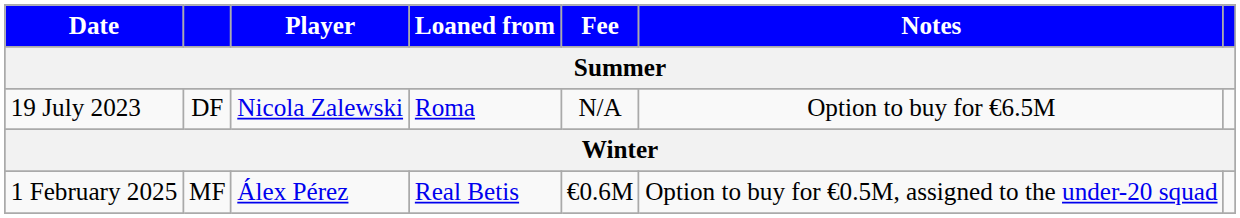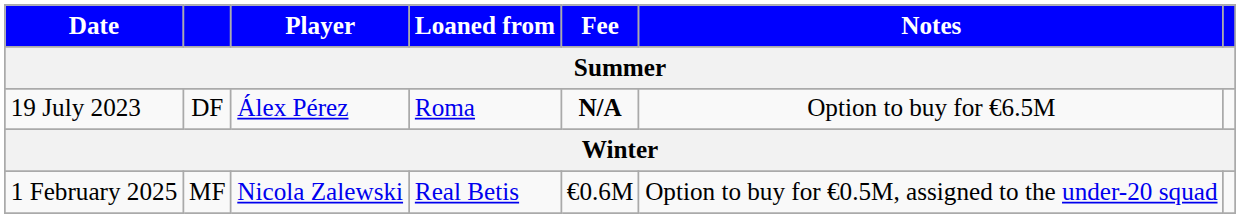 <table class="wikitable" style="font-size:90%;">
 <tr>
 <th style="background:#0000FF; color:white;">Date</th>
 <th style="background:#0000FF; color:white;"></th>
 <th style="background:#0000FF; color:white;">Player</th>
 <th style="background:#0000FF; color:white;">Loaned from</th>
 <th style="background:#0000FF; color:white;">Fee</th>
 <th style="background:#0000FF; color:white;">Notes</th>
 <th style="background:#0000FF; color:white;"></th>
 </tr>
 <tr>
 <th colspan=7>Summer</th>
 </tr>
 <tr>
 <td>19 July 2023</td>
 <td style="text-align:center">DF</td>
-<td> <a href='#'>Nicola Zalewski</a></td>
+<td> <a href='#'>Álex Pérez</a></td>
 <td> <a href='#'>Roma</a></td>
-<td style="text-align:center">N/A</td>
+<td style="text-align:center"><strong>N/A</strong></td>
 <td style="text-align:center">Option to buy for €6.5M</td>
 <td></td>
 </tr>
 <tr>
 <th colspan=7>Winter</th>
 </tr>
 <tr>
 <td>1 February 2025</td>
 <td style="text-align:center">MF</td>
-<td> <a href='#'>Álex Pérez</a></td>
+<td> <a href='#'>Nicola Zalewski</a></td>
 <td> <a href='#'>Real Betis</a></td>
 <td style="text-align:center">€0.6M</td>
 <td style="text-align:center">Option to buy for €0.5M, assigned to the <a href='#'>under-20 squad</a></td>
 <td></td>
 </tr>
 </table>
